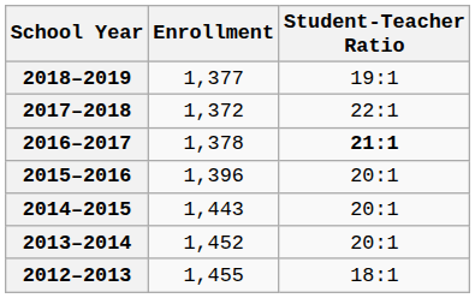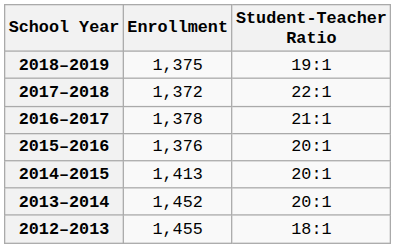 <table class="wikitable plainrowheaders sortable mw-collapsible">
 <tr>
 <th scope="col">School Year</th>
 <th scope="col">Enrollment</th>
 <th scope="col">Student-Teacher <br> Ratio</th>
 </tr>
 <tr>
 <th scope="row">2018–2019</th>
-<td style="text-align: center;">1,377</td>
+<td style="text-align: center;">1,375</td>
 <td style="text-align: center;">19:1</td>
 </tr>
 <tr>
 <th scope="row">2017–2018</th>
 <td style="text-align: center;">1,372</td>
 <td style="text-align: center;">22:1</td>
 </tr>
 <tr>
 <th scope="row">2016–2017</th>
 <td style="text-align: center;">1,378</td>
-<td style="text-align: center;"><strong>21:1</strong></td>
+<td style="text-align: center;">21:1</td>
 </tr>
 <tr>
 <th scope="row">2015–2016</th>
-<td style="text-align: center;">1,396</td>
+<td style="text-align: center;">1,376</td>
 <td style="text-align: center;">20:1</td>
 </tr>
 <tr>
 <th scope="row">2014–2015</th>
-<td style="text-align: center;">1,443</td>
+<td style="text-align: center;">1,413</td>
 <td style="text-align: center;">20:1</td>
 </tr>
 <tr>
 <th scope="row">2013–2014</th>
 <td style="text-align: center;">1,452</td>
 <td style="text-align: center;">20:1</td>
 </tr>
 <tr>
 <th scope="row">2012–2013</th>
 <td style="text-align: center;">1,455</td>
 <td style="text-align: center;">18:1</td>
 </tr>
 </table>
